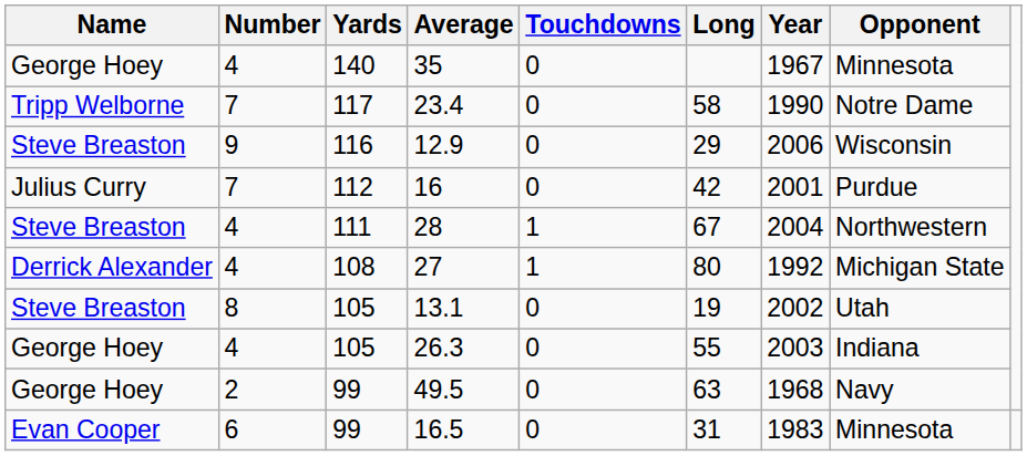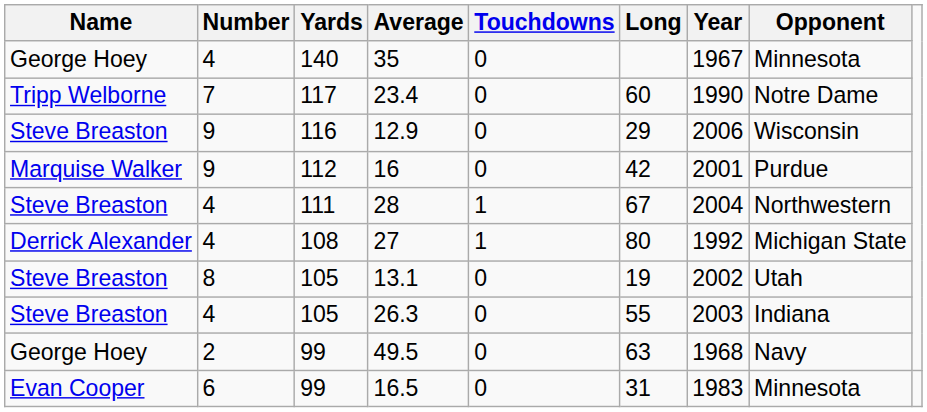 <table class="wikitable">
 <tr>
 <th>Name</th>
 <th>Number</th>
 <th>Yards</th>
 <th>Average</th>
 <th><a href='#'>Touchdowns</a></th>
 <th>Long</th>
 <th>Year</th>
 <th>Opponent</th>
 </tr>
 <tr>
 <td>George Hoey</td>
 <td>4</td>
 <td>140</td>
 <td>35</td>
 <td>0</td>
 <td></td>
 <td>1967</td>
 <td>Minnesota</td>
 </tr>
 <tr>
 <td><a href='#'>Tripp Welborne</a></td>
 <td>7</td>
 <td>117</td>
 <td>23.4</td>
 <td>0</td>
-<td>58</td>
+<td>60</td>
 <td>1990</td>
 <td>Notre Dame</td>
 </tr>
 <tr>
 <td><a href='#'>Steve Breaston</a></td>
 <td>9</td>
 <td>116</td>
 <td>12.9</td>
 <td>0</td>
 <td>29</td>
 <td>2006</td>
 <td>Wisconsin</td>
 </tr>
 <tr>
-<td>Julius Curry</td>
-<td>7</td>
+<td><a href='#'>Marquise Walker</a></td>
+<td>9</td>
 <td>112</td>
 <td>16</td>
 <td>0</td>
 <td>42</td>
 <td>2001</td>
 <td>Purdue</td>
 </tr>
 <tr>
 <td><a href='#'>Steve Breaston</a></td>
 <td>4</td>
 <td>111</td>
 <td>28</td>
 <td>1</td>
 <td>67</td>
 <td>2004</td>
 <td>Northwestern</td>
 </tr>
 <tr>
 <td><a href='#'>Derrick Alexander</a></td>
 <td>4</td>
 <td>108</td>
 <td>27</td>
 <td>1</td>
 <td>80</td>
 <td>1992</td>
 <td>Michigan State</td>
 </tr>
 <tr>
 <td><a href='#'>Steve Breaston</a></td>
 <td>8</td>
 <td>105</td>
 <td>13.1</td>
 <td>0</td>
 <td>19</td>
 <td>2002</td>
 <td>Utah</td>
 </tr>
 <tr>
-<td>George Hoey</td>
+<td><a href='#'>Steve Breaston</a></td>
 <td>4</td>
 <td>105</td>
 <td>26.3</td>
 <td>0</td>
 <td>55</td>
 <td>2003</td>
 <td>Indiana</td>
 </tr>
 <tr>
 <td>George Hoey</td>
 <td>2</td>
 <td>99</td>
 <td>49.5</td>
 <td>0</td>
 <td>63</td>
 <td>1968</td>
 <td>Navy</td>
 </tr>
 <tr>
 <td><a href='#'>Evan Cooper</a></td>
 <td>6</td>
 <td>99</td>
 <td>16.5</td>
 <td>0</td>
 <td>31</td>
 <td>1983</td>
 <td>Minnesota</td>
 <td></td>
 </tr>
 </table>
